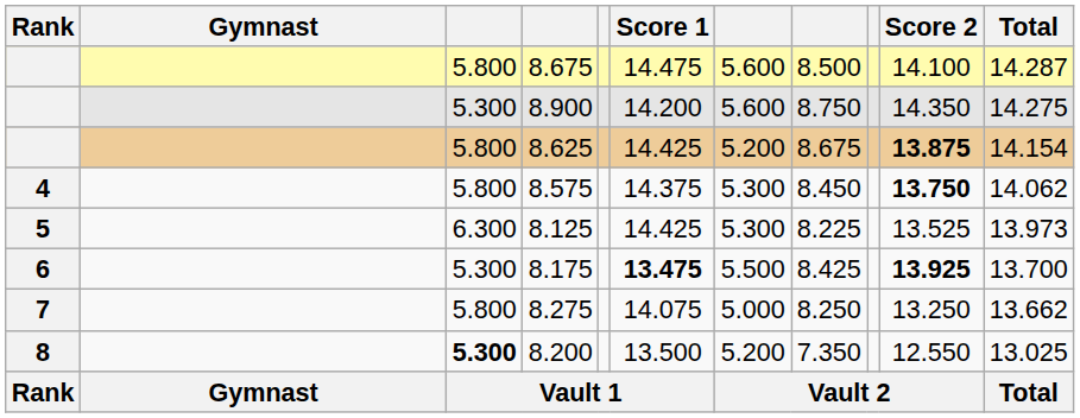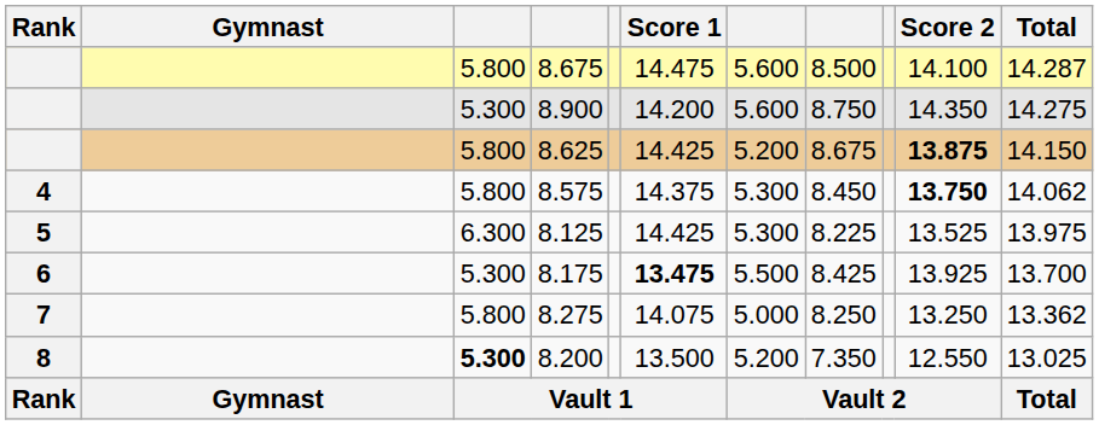 <table class="wikitable sortable" style="text-align:center; font-size:95%">
 <tr>
 <th scope=col>Rank</th>
 <th scope=col width="210">Gymnast</th>
 <th></th>
 <th scope=col></th>
 <th scope=col></th>
 <th scope=col>Score 1</th>
 <th></th>
 <th scope=col></th>
 <th scope=col></th>
 <th scope=col>Score 2</th>
 <th scope=col>Total</th>
 </tr>
 <tr bgcolor=fffcaf>
 <th scope=row></th>
 <td align="left"></td>
 <td>5.800</td>
 <td>8.675</td>
 <td></td>
 <td>14.475</td>
 <td>5.600</td>
 <td>8.500</td>
 <td></td>
 <td>14.100</td>
 <td>14.287</td>
 </tr>
 <tr bgcolor=e5e5e5>
 <th scope=row></th>
 <td align="left"></td>
 <td>5.300</td>
 <td>8.900</td>
 <td></td>
 <td>14.200</td>
 <td>5.600</td>
 <td>8.750</td>
 <td></td>
 <td>14.350</td>
 <td>14.275</td>
 </tr>
 <tr bgcolor=eecc99>
 <th scope=row></th>
 <td align="left"></td>
 <td>5.800</td>
 <td>8.625</td>
 <td></td>
 <td>14.425</td>
 <td>5.200</td>
 <td>8.675</td>
 <td></td>
 <td><strong>13.875</strong></td>
-<td>14.154</td>
+<td>14.150</td>
 </tr>
 <tr>
 <th scope=row>4</th>
 <td align="left"></td>
 <td>5.800</td>
 <td>8.575</td>
 <td></td>
 <td>14.375</td>
 <td>5.300</td>
 <td>8.450</td>
 <td></td>
 <td><strong>13.750</strong></td>
 <td>14.062</td>
 </tr>
 <tr>
 <th scope=row>5</th>
 <td align="left"></td>
 <td>6.300</td>
 <td>8.125</td>
 <td></td>
 <td>14.425</td>
 <td>5.300</td>
 <td>8.225</td>
 <td></td>
 <td>13.525</td>
-<td>13.973</td>
+<td>13.975</td>
 </tr>
 <tr>
 <th scope=row>6</th>
 <td align="left"></td>
 <td>5.300</td>
 <td>8.175</td>
 <td></td>
 <td><strong>13.475</strong></td>
 <td>5.500</td>
 <td>8.425</td>
 <td></td>
-<td><strong>13.925</strong></td>
+<td>13.925</td>
 <td>13.700</td>
 </tr>
 <tr>
 <th scope=row>7</th>
 <td align="left"></td>
 <td>5.800</td>
 <td>8.275</td>
 <td></td>
 <td>14.075</td>
 <td>5.000</td>
 <td>8.250</td>
 <td></td>
 <td>13.250</td>
-<td>13.662</td>
+<td>13.362</td>
 </tr>
 <tr>
 <th scope=row>8</th>
 <td align="left"></td>
 <td><strong>5.300</strong></td>
 <td>8.200</td>
 <td></td>
 <td>13.500</td>
 <td>5.200</td>
 <td>7.350</td>
 <td></td>
 <td>12.550</td>
 <td>13.025</td>
 </tr>
 <tr class="sortbottom">
 <th scope=col>Rank</th>
 <th scope=col width="210">Gymnast</th>
 <th scope=col colspan="4">Vault 1</th>
 <th scope=col colspan="4">Vault 2</th>
 <th scope=col>Total</th>
 </tr>
 </table>
